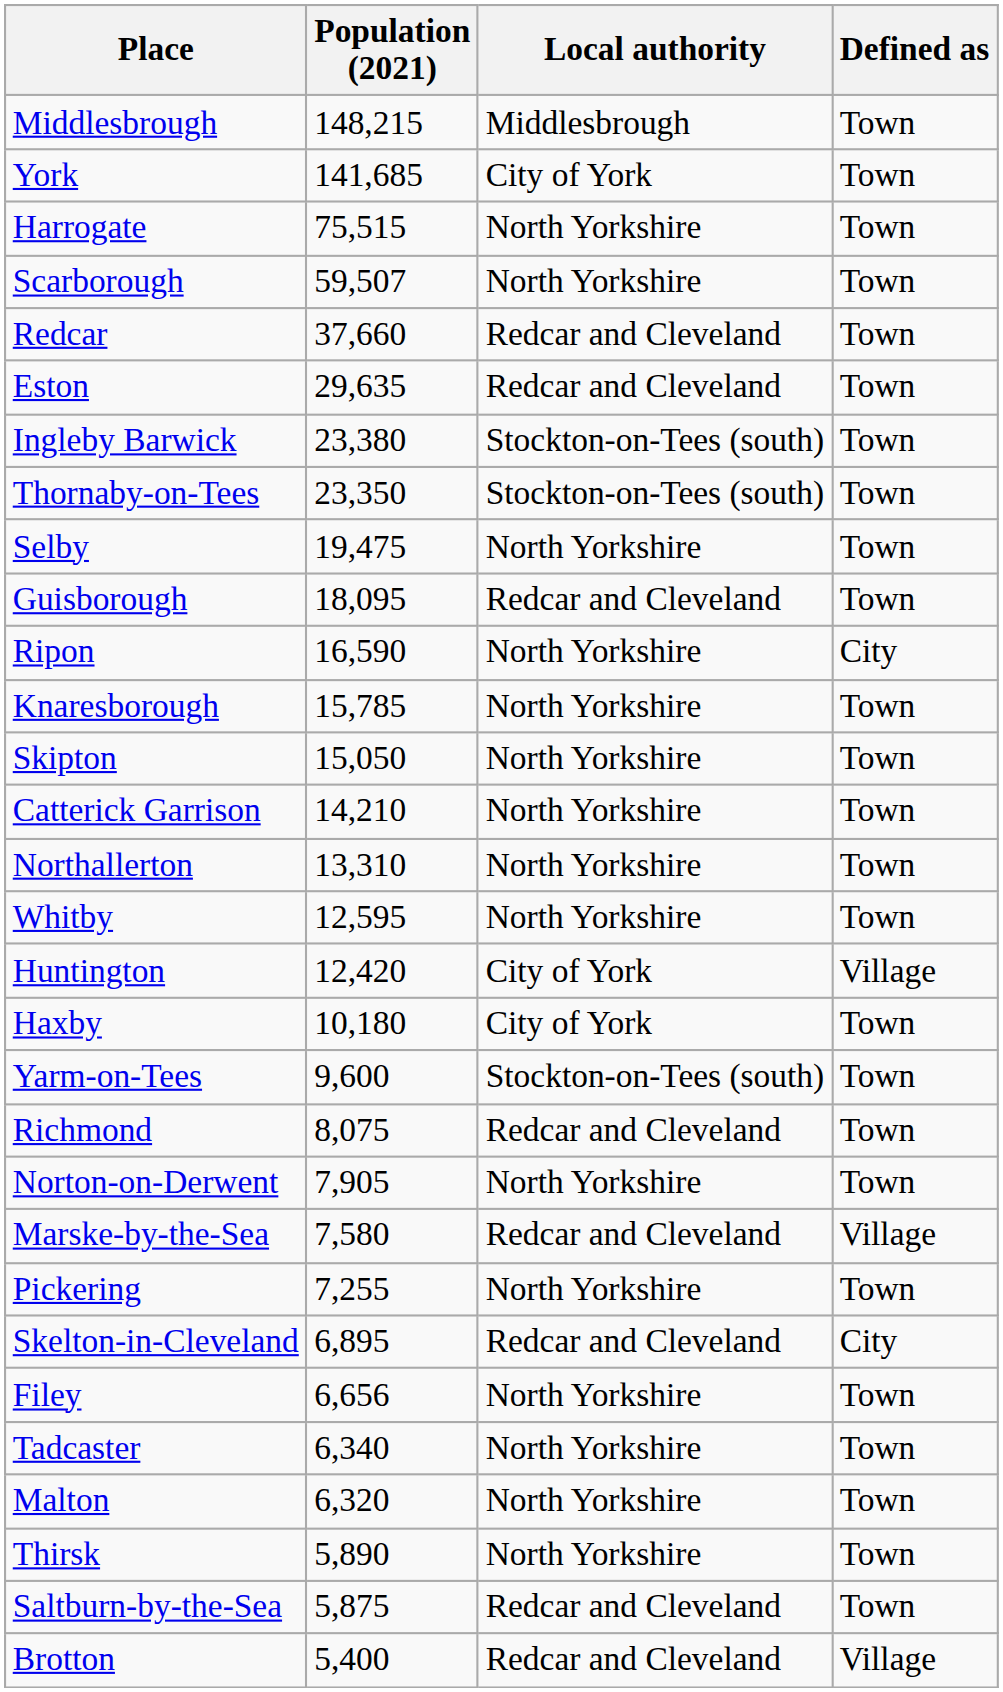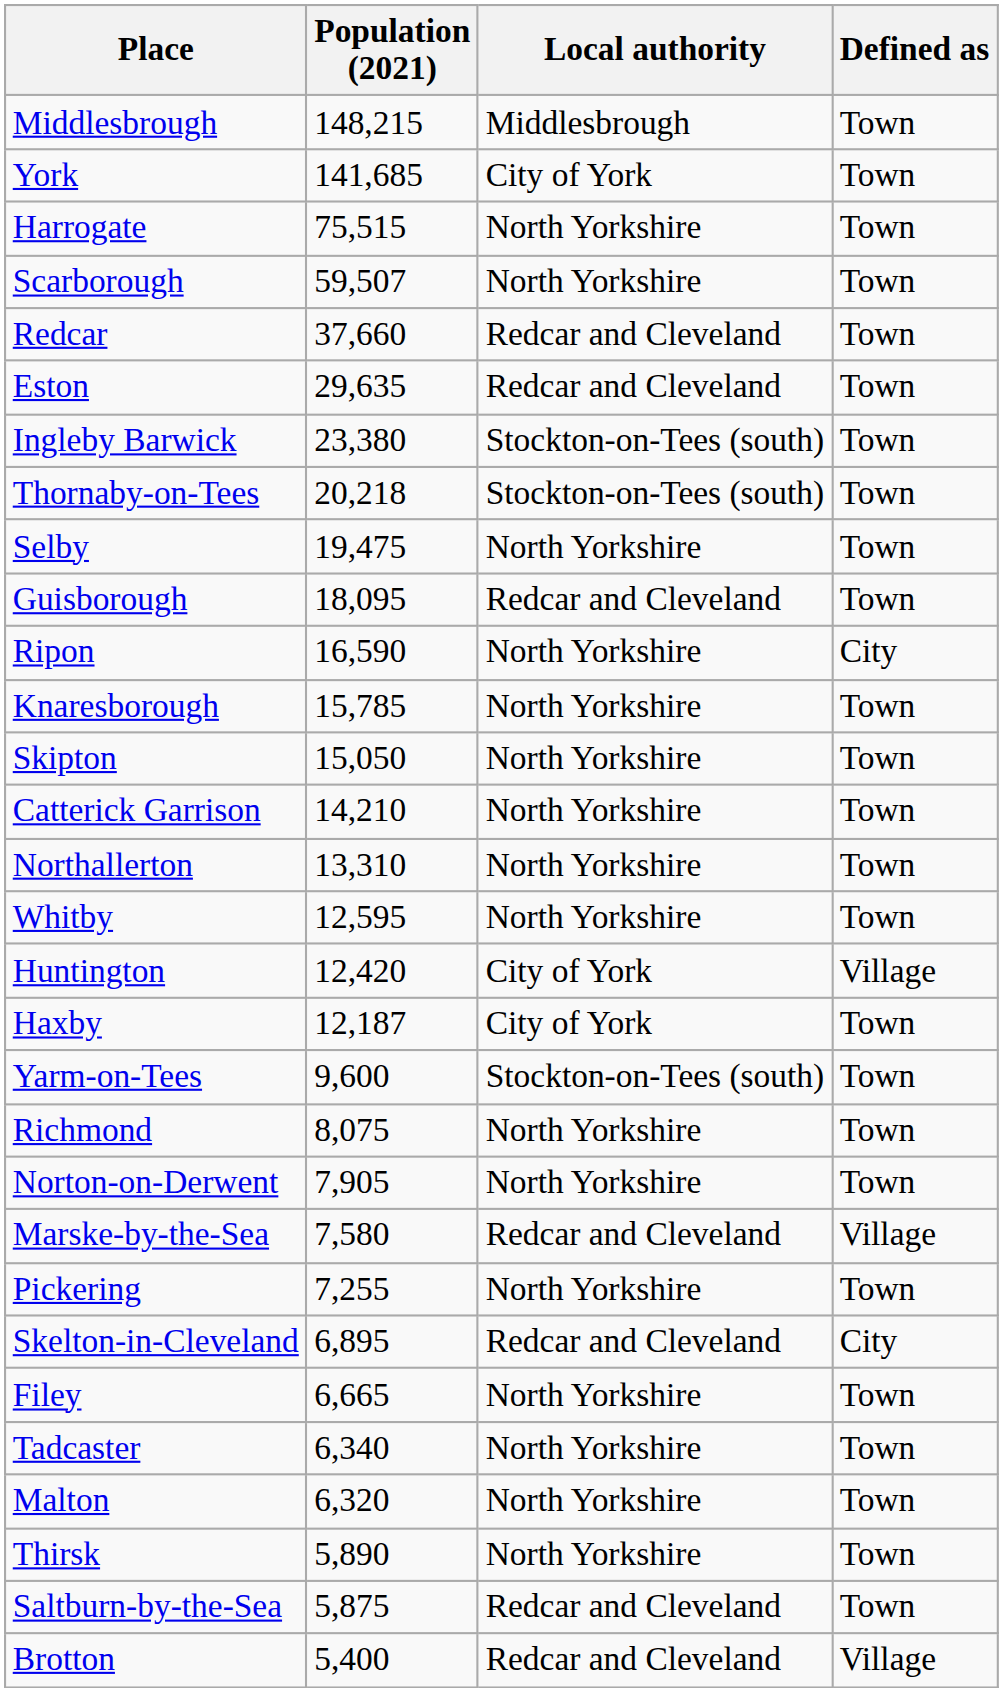 <table class="wikitable sortable">
 <tr>
 <th>Place</th>
 <th>Population<br>(2021) </th>
 <th>Local authority</th>
 <th>Defined as</th>
 </tr>
 <tr>
 <td><a href='#'>Middlesbrough</a></td>
 <td>148,215</td>
 <td>Middlesbrough</td>
 <td>Town</td>
 </tr>
 <tr>
 <td><a href='#'>York</a></td>
 <td>141,685</td>
 <td>City of York</td>
 <td>Town</td>
 </tr>
 <tr>
 <td><a href='#'>Harrogate</a></td>
 <td>75,515</td>
 <td>North Yorkshire</td>
 <td>Town</td>
 </tr>
 <tr>
 <td><a href='#'>Scarborough</a></td>
 <td>59,507</td>
 <td>North Yorkshire</td>
 <td>Town</td>
 </tr>
 <tr>
 <td><a href='#'>Redcar</a></td>
 <td>37,660</td>
 <td>Redcar and Cleveland</td>
 <td>Town</td>
 </tr>
 <tr>
 <td><a href='#'>Eston</a></td>
 <td>29,635</td>
 <td>Redcar and Cleveland</td>
 <td>Town</td>
 </tr>
 <tr>
 <td><a href='#'>Ingleby Barwick</a></td>
 <td>23,380</td>
 <td>Stockton-on-Tees (south)</td>
 <td>Town</td>
 </tr>
 <tr>
 <td><a href='#'>Thornaby-on-Tees</a></td>
-<td>23,350</td>
+<td>20,218</td>
 <td>Stockton-on-Tees (south)</td>
 <td>Town</td>
 </tr>
 <tr>
 <td><a href='#'>Selby</a></td>
 <td>19,475</td>
 <td>North Yorkshire</td>
 <td>Town</td>
 </tr>
 <tr>
 <td><a href='#'>Guisborough</a></td>
 <td>18,095</td>
 <td>Redcar and Cleveland</td>
 <td>Town</td>
 </tr>
 <tr>
 <td><a href='#'>Ripon</a></td>
 <td>16,590</td>
 <td>North Yorkshire</td>
 <td>City</td>
 </tr>
 <tr>
 <td><a href='#'>Knaresborough</a></td>
 <td>15,785</td>
 <td>North Yorkshire</td>
 <td>Town</td>
 </tr>
 <tr>
 <td><a href='#'>Skipton</a></td>
 <td>15,050</td>
 <td>North Yorkshire</td>
 <td>Town</td>
 </tr>
 <tr>
 <td><a href='#'>Catterick Garrison</a></td>
 <td>14,210</td>
 <td>North Yorkshire</td>
 <td>Town</td>
 </tr>
 <tr>
 <td><a href='#'>Northallerton</a></td>
 <td>13,310</td>
 <td>North Yorkshire</td>
 <td>Town</td>
 </tr>
 <tr>
 <td><a href='#'>Whitby</a></td>
 <td>12,595</td>
 <td>North Yorkshire</td>
 <td>Town</td>
 </tr>
 <tr>
 <td><a href='#'>Huntington</a></td>
 <td>12,420</td>
 <td>City of York</td>
 <td>Village</td>
 </tr>
 <tr>
 <td><a href='#'>Haxby</a></td>
-<td>10,180</td>
+<td>12,187</td>
 <td>City of York</td>
 <td>Town</td>
 </tr>
 <tr>
 <td><a href='#'>Yarm-on-Tees</a></td>
 <td>9,600</td>
 <td>Stockton-on-Tees (south)</td>
 <td>Town</td>
 </tr>
 <tr>
 <td><a href='#'>Richmond</a></td>
 <td>8,075</td>
-<td>Redcar and Cleveland</td>
+<td>North Yorkshire</td>
 <td>Town</td>
 </tr>
 <tr>
 <td><a href='#'>Norton-on-Derwent</a></td>
 <td>7,905</td>
 <td>North Yorkshire</td>
 <td>Town</td>
 </tr>
 <tr>
 <td><a href='#'>Marske-by-the-Sea</a></td>
 <td>7,580</td>
 <td>Redcar and Cleveland</td>
 <td>Village</td>
 </tr>
 <tr>
 <td><a href='#'>Pickering</a></td>
 <td>7,255</td>
 <td>North Yorkshire</td>
 <td>Town</td>
 </tr>
 <tr>
 <td><a href='#'>Skelton-in-Cleveland</a></td>
 <td>6,895</td>
 <td>Redcar and Cleveland</td>
 <td>City</td>
 </tr>
 <tr>
 <td><a href='#'>Filey</a></td>
-<td>6,656</td>
+<td>6,665</td>
 <td>North Yorkshire</td>
 <td>Town</td>
 </tr>
 <tr>
 <td><a href='#'>Tadcaster</a></td>
 <td>6,340</td>
 <td>North Yorkshire</td>
 <td>Town</td>
 </tr>
 <tr>
 <td><a href='#'>Malton</a></td>
 <td>6,320</td>
 <td>North Yorkshire</td>
 <td>Town</td>
 </tr>
 <tr>
 <td><a href='#'>Thirsk</a></td>
 <td>5,890</td>
 <td>North Yorkshire</td>
 <td>Town</td>
 </tr>
 <tr>
 <td><a href='#'>Saltburn-by-the-Sea</a></td>
 <td>5,875</td>
 <td>Redcar and Cleveland</td>
 <td>Town</td>
 </tr>
 <tr>
 <td><a href='#'>Brotton</a></td>
 <td>5,400</td>
 <td>Redcar and Cleveland</td>
 <td>Village</td>
 </tr>
 </table>
